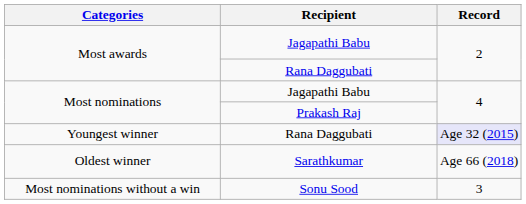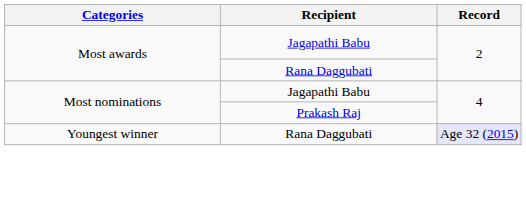 <table class="wikitable" style="text-align: center">
 <tr>
 <th width="25"><strong><a href='#'>Categories</a></strong></th>
 <th width="100">Recipient</th>
 <th>Record</th>
 </tr>
 <tr style="height:2.5em;">
 <td rowspan="2" width="250">Most awards</td>
 <td width="250"><a href='#'>Jagapathi Babu</a></td>
 <td rowspan="2">2</td>
 </tr>
 <tr>
 <td><a href='#'>Rana Daggubati</a></td>
 </tr>
 <tr>
 <td rowspan="2">Most nominations</td>
 <td>Jagapathi Babu</td>
 <td rowspan="2">4</td>
 </tr>
 <tr>
 <td><a href='#'>Prakash Raj</a></td>
 </tr>
 <tr>
 <td>Youngest winner</td>
 <td>Rana Daggubati</td>
 <td style="background: lavender;">Age 32 (<a href='#'>2015</a>)</td>
 </tr>
-<tr style="height:2.5em;">
-<td>Oldest winner</td>
-<td><a href='#'>Sarathkumar</a></td>
-<td>Age 66 (<a href='#'>2018</a>)</td>
-</tr>
-<tr>
-<td>Most nominations without a win</td>
-<td><a href='#'>Sonu Sood</a></td>
-<td>3</td>
-</tr>
 </table>
